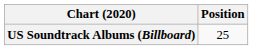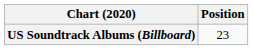 <table class="wikitable plainrowheaders" style="text-align:center">
 <tr>
 <th scope="col">Chart (2020)</th>
 <th scope="col">Position</th>
 </tr>
 <tr>
 <th scope="row">US Soundtrack Albums (<em>Billboard</em>)</th>
-<td>25</td>
+<td>23</td>
 </tr>
 </table>
